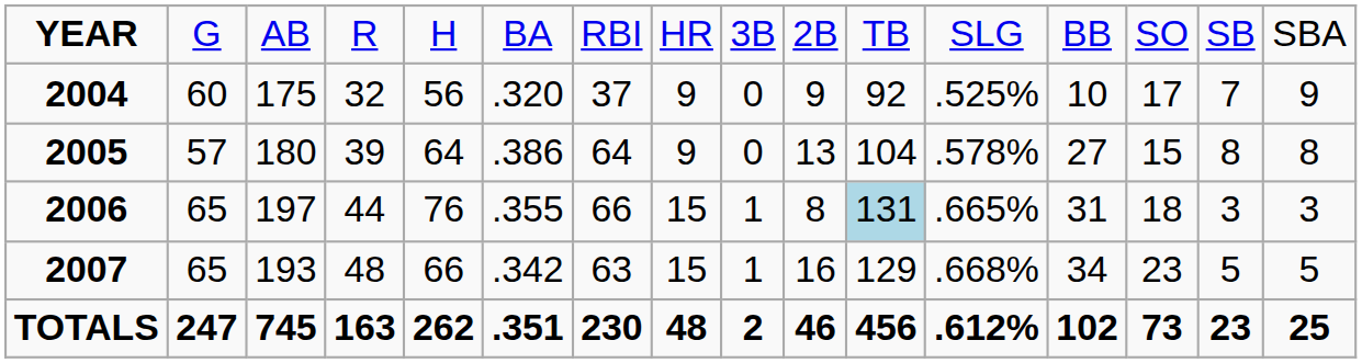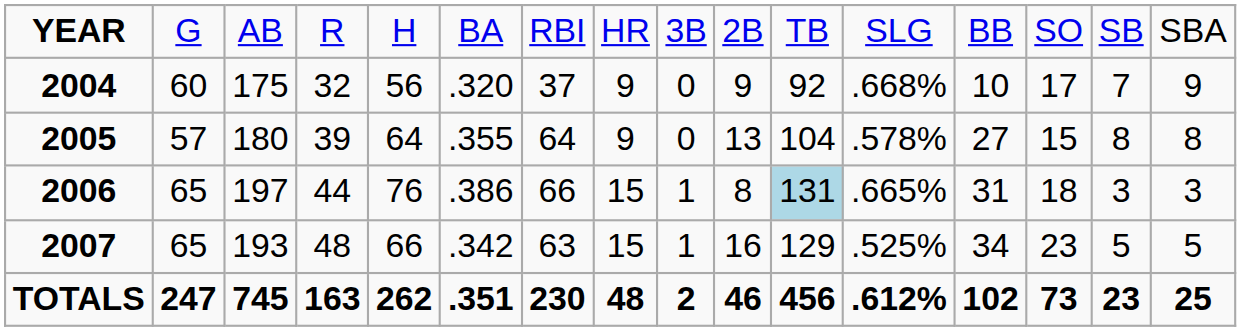 <table class="wikitable">
 <tr align=center>
 <td><strong>YEAR</strong></td>
 <td><a href='#'>G</a></td>
 <td><a href='#'>AB</a></td>
 <td><a href='#'>R</a></td>
 <td><a href='#'>H</a></td>
 <td><a href='#'>BA</a></td>
 <td><a href='#'>RBI</a></td>
 <td><a href='#'>HR</a></td>
 <td><a href='#'>3B</a></td>
 <td><a href='#'>2B</a></td>
 <td><a href='#'>TB</a></td>
 <td><a href='#'>SLG</a></td>
 <td><a href='#'>BB</a></td>
 <td><a href='#'>SO</a></td>
 <td><a href='#'>SB</a></td>
 <td>SBA</td>
 </tr>
 <tr align=center>
 <td><strong>2004</strong></td>
 <td>60</td>
 <td>175</td>
 <td>32</td>
 <td>56</td>
 <td>.320</td>
 <td>37</td>
 <td>9</td>
 <td>0</td>
 <td>9</td>
 <td>92</td>
-<td>.525%</td>
+<td>.668%</td>
 <td>10</td>
 <td>17</td>
 <td>7</td>
 <td>9</td>
 </tr>
 <tr align=center>
 <td><strong>2005</strong></td>
 <td>57</td>
 <td>180</td>
 <td>39</td>
 <td>64</td>
-<td>.386</td>
+<td>.355</td>
 <td>64</td>
 <td>9</td>
 <td>0</td>
 <td>13</td>
 <td>104</td>
 <td>.578%</td>
 <td>27</td>
 <td>15</td>
 <td>8</td>
 <td>8</td>
 </tr>
 <tr align=center>
 <td><strong>2006</strong></td>
 <td>65</td>
 <td>197</td>
 <td>44</td>
 <td>76</td>
-<td>.355</td>
+<td>.386</td>
 <td>66</td>
 <td>15</td>
 <td>1</td>
 <td>8</td>
 <td style="background: lightblue;">131</td>
 <td>.665%</td>
 <td>31</td>
 <td>18</td>
 <td>3</td>
 <td>3</td>
 </tr>
 <tr align=center>
 <td><strong>2007</strong></td>
 <td>65</td>
 <td>193</td>
 <td>48</td>
 <td>66</td>
 <td>.342</td>
 <td>63</td>
 <td>15</td>
 <td>1</td>
 <td>16</td>
 <td>129</td>
-<td>.668%</td>
+<td>.525%</td>
 <td>34</td>
 <td>23</td>
 <td>5</td>
 <td>5</td>
 </tr>
 <tr align=center>
 <td><strong>TOTALS</strong></td>
 <td><strong>247</strong></td>
 <td><strong>745</strong></td>
 <td><strong>163</strong></td>
 <td><strong>262</strong></td>
 <td><strong>.351</strong></td>
 <td><strong>230</strong></td>
 <td><strong>48</strong></td>
 <td><strong>2</strong></td>
 <td><strong>46</strong></td>
 <td><strong>456</strong></td>
 <td><strong>.612%</strong></td>
 <td><strong>102</strong></td>
 <td><strong>73</strong></td>
 <td><strong>23</strong></td>
 <td><strong>25</strong></td>
 </tr>
 </table>
